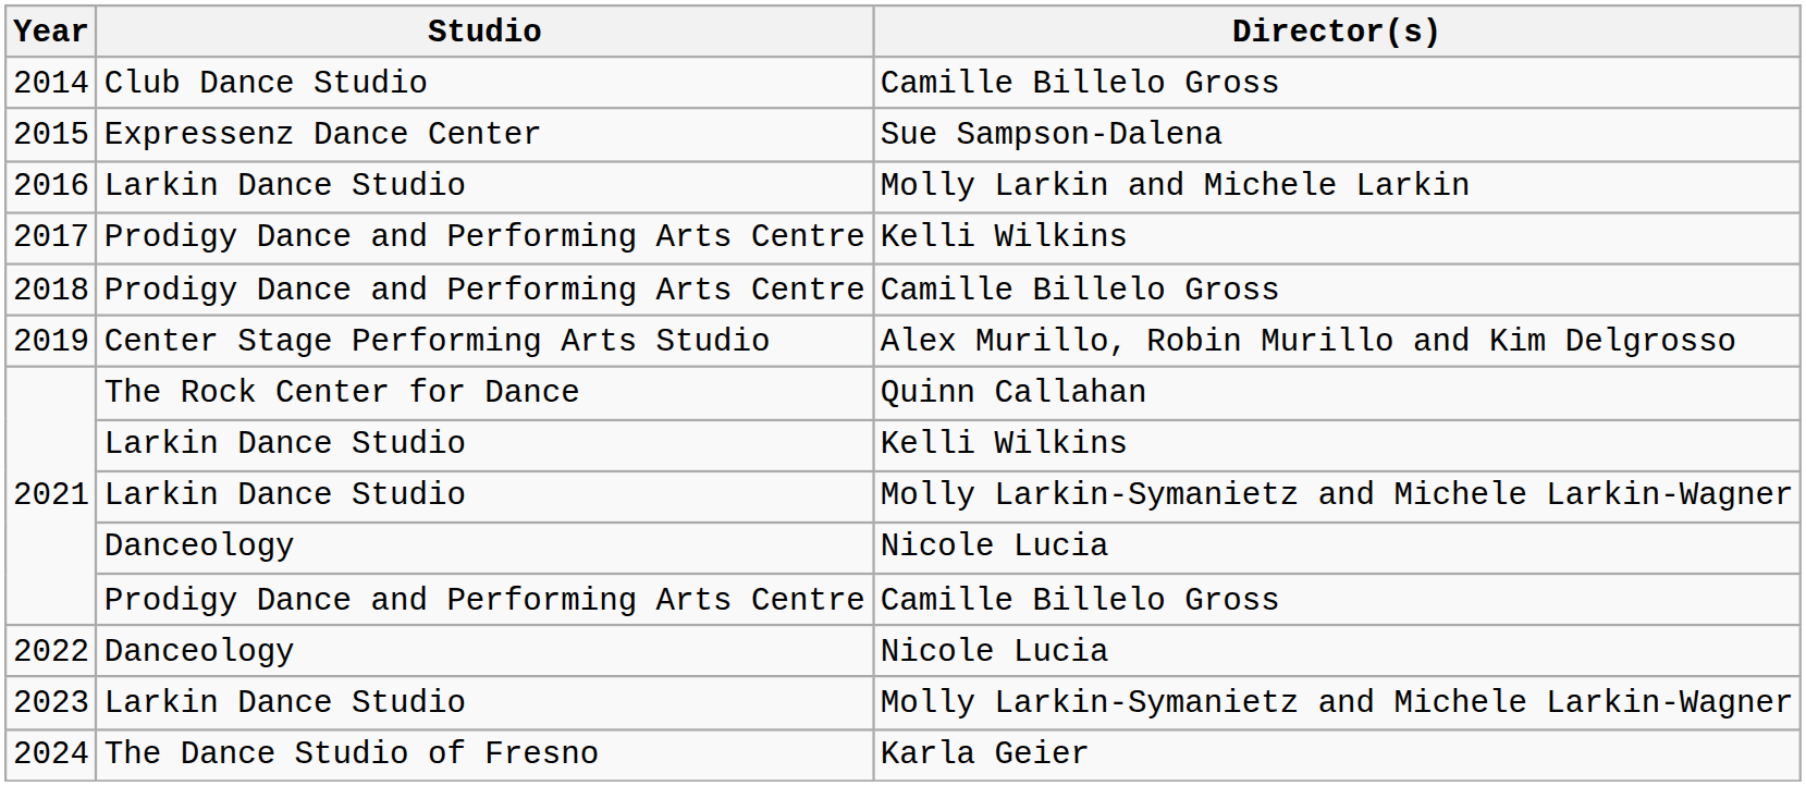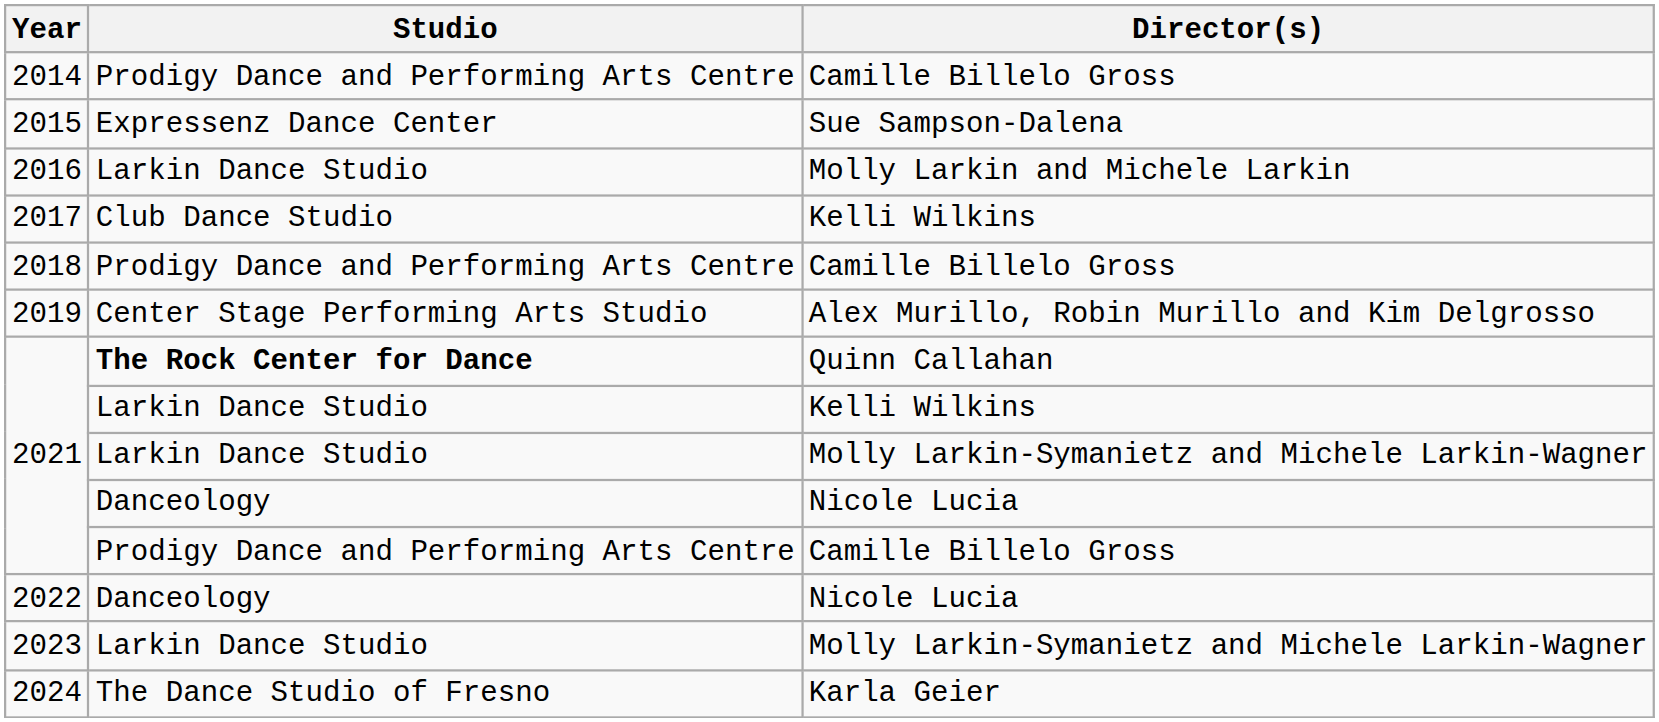 <table class="wikitable">
 <tr>
 <th>Year</th>
 <th>Studio</th>
 <th>Director(s)</th>
 </tr>
 <tr>
 <td>2014</td>
-<td>Club Dance Studio</td>
+<td>Prodigy Dance and Performing Arts Centre</td>
 <td>Camille Billelo Gross</td>
 </tr>
 <tr>
 <td>2015</td>
 <td>Expressenz Dance Center</td>
 <td>Sue Sampson-Dalena</td>
 </tr>
 <tr>
 <td>2016</td>
 <td>Larkin Dance Studio</td>
 <td>Molly Larkin and Michele Larkin</td>
 </tr>
 <tr>
 <td>2017</td>
-<td>Prodigy Dance and Performing Arts Centre</td>
+<td>Club Dance Studio</td>
 <td>Kelli Wilkins</td>
 </tr>
 <tr>
 <td>2018</td>
 <td>Prodigy Dance and Performing Arts Centre</td>
 <td>Camille Billelo Gross</td>
 </tr>
 <tr>
 <td>2019</td>
 <td>Center Stage Performing Arts Studio</td>
 <td>Alex Murillo, Robin Murillo and Kim Delgrosso</td>
 </tr>
 <tr>
 <td rowspan="5">2021</td>
-<td>The Rock Center for Dance</td>
+<td><strong>The Rock Center for Dance</strong></td>
 <td>Quinn Callahan</td>
 </tr>
 <tr>
 <td>Larkin Dance Studio</td>
 <td>Kelli Wilkins</td>
 </tr>
 <tr>
 <td>Larkin Dance Studio</td>
 <td>Molly Larkin-Symanietz and Michele Larkin-Wagner</td>
 </tr>
 <tr>
 <td>Danceology</td>
 <td>Nicole Lucia</td>
 </tr>
 <tr>
 <td>Prodigy Dance and Performing Arts Centre</td>
 <td>Camille Billelo Gross</td>
 </tr>
 <tr>
 <td>2022</td>
 <td>Danceology</td>
 <td>Nicole Lucia</td>
 </tr>
 <tr>
 <td>2023</td>
 <td>Larkin Dance Studio</td>
 <td>Molly Larkin-Symanietz and Michele Larkin-Wagner</td>
 </tr>
 <tr>
 <td>2024</td>
 <td>The Dance Studio of Fresno</td>
 <td>Karla Geier</td>
 </tr>
 </table>
